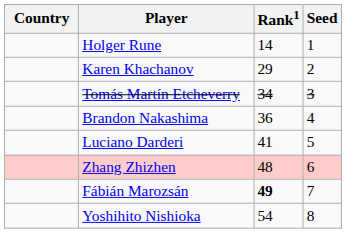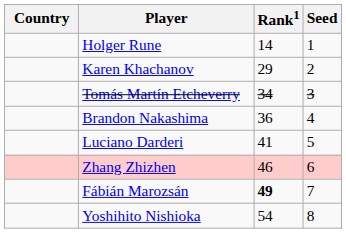 <table class="sortable wikitable">
 <tr>
 <th width=70>Country</th>
 <th width=175>Player</th>
 <th>Rank<sup>1</sup></th>
 <th>Seed</th>
 </tr>
 <tr>
 <td></td>
 <td><a href='#'>Holger Rune</a></td>
 <td>14</td>
 <td>1</td>
 </tr>
 <tr>
 <td></td>
 <td><a href='#'>Karen Khachanov</a></td>
 <td>29</td>
 <td>2</td>
 </tr>
 <tr>
 <td><s></s></td>
 <td><s><a href='#'>Tomás Martín Etcheverry</a></s></td>
 <td><s>34</s></td>
 <td><s>3</s></td>
 </tr>
 <tr>
 <td></td>
 <td><a href='#'>Brandon Nakashima</a></td>
 <td>36</td>
 <td>4</td>
 </tr>
 <tr>
 <td></td>
 <td><a href='#'>Luciano Darderi</a></td>
 <td>41</td>
 <td>5</td>
 </tr>
 <tr bgcolor=#fcc>
 <td></td>
 <td><a href='#'>Zhang Zhizhen</a></td>
-<td>48</td>
+<td>46</td>
 <td>6</td>
 </tr>
 <tr>
 <td></td>
 <td><a href='#'>Fábián Marozsán</a></td>
 <td><strong>49</strong></td>
 <td>7</td>
 </tr>
 <tr>
 <td></td>
 <td><a href='#'>Yoshihito Nishioka</a></td>
 <td>54</td>
 <td>8</td>
 </tr>
 </table>
